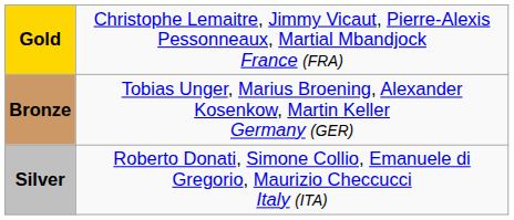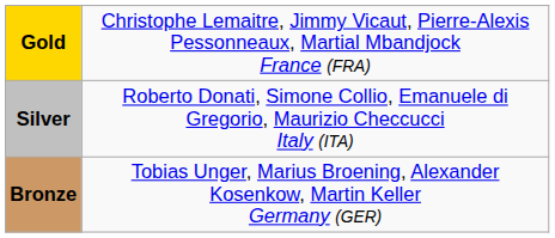 <table class="wikitable" style=" text-align:center; " width="35%">
 <tr>
 <td bgcolor="gold"><strong>Gold</strong></td>
 <td> <a href='#'>Christophe Lemaitre</a>, <a href='#'>Jimmy Vicaut</a>, <a href='#'>Pierre-Alexis Pessonneaux</a>, <a href='#'>Martial Mbandjock</a><br><em><a href='#'>France</a> <small>(FRA)</small></em></td>
 </tr>
 <tr>
+<td bgcolor="silver"><strong>Silver</strong></td>
+<td> <a href='#'>Roberto Donati</a>, <a href='#'>Simone Collio</a>, <a href='#'>Emanuele di Gregorio</a>, <a href='#'>Maurizio Checcucci</a><br><em><a href='#'>Italy</a> <small>(ITA)</small></em></td>
+</tr>
+<tr>
 <td bgcolor="CC9966"><strong>Bronze</strong></td>
 <td> <a href='#'>Tobias Unger</a>, <a href='#'>Marius Broening</a>, <a href='#'>Alexander Kosenkow</a>, <a href='#'>Martin Keller</a><br><em><a href='#'>Germany</a> <small>(GER)</small></em></td>
 </tr>
-<tr>
-<td bgcolor="silver"><strong>Silver</strong></td>
-<td> <a href='#'>Roberto Donati</a>, <a href='#'>Simone Collio</a>, <a href='#'>Emanuele di Gregorio</a>, <a href='#'>Maurizio Checcucci</a><br><em><a href='#'>Italy</a> <small>(ITA)</small></em></td>
-</tr>
 </table>
